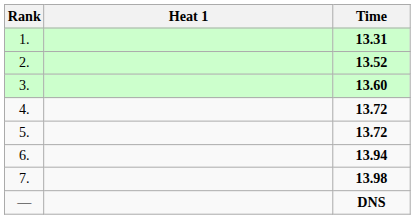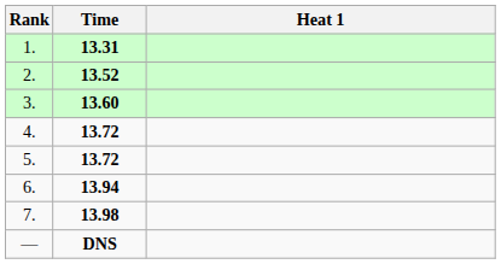 <table class="wikitable" style="border-collapse: collapse; font-size: 90%;">
 <tr>
 <th>Rank</th>
+<th style="width: 5em">Time</th>
 <th style="width: 20em">Heat 1</th>
-<th style="width: 5em">Time</th>
 </tr>
 <tr style="background:#ccffcc;">
 <td align="center">1.</td>
+<td align="center"><strong>13.31</strong></td>
 <td></td>
-<td align="center"><strong>13.31</strong></td>
 </tr>
 <tr style="background:#ccffcc;">
 <td align="center">2.</td>
+<td align="center"><strong>13.52</strong></td>
 <td></td>
-<td align="center"><strong>13.52</strong></td>
 </tr>
 <tr style="background:#ccffcc;">
 <td align="center">3.</td>
+<td align="center"><strong>13.60</strong></td>
 <td></td>
-<td align="center"><strong>13.60</strong></td>
 </tr>
 <tr>
 <td align="center">4.</td>
+<td align="center"><strong>13.72</strong></td>
 <td></td>
-<td align="center"><strong>13.72</strong></td>
 </tr>
 <tr>
 <td align="center">5.</td>
+<td align="center"><strong>13.72</strong></td>
 <td></td>
-<td align="center"><strong>13.72</strong></td>
 </tr>
 <tr>
 <td align="center">6.</td>
+<td align="center"><strong>13.94</strong></td>
 <td></td>
-<td align="center"><strong>13.94</strong></td>
 </tr>
 <tr>
 <td align="center">7.</td>
+<td align="center"><strong>13.98</strong></td>
 <td></td>
-<td align="center"><strong>13.98</strong></td>
 </tr>
 <tr>
 <td align="center">—</td>
+<td align="center"><strong>DNS</strong></td>
 <td></td>
-<td align="center"><strong>DNS</strong></td>
 </tr>
 </table>
